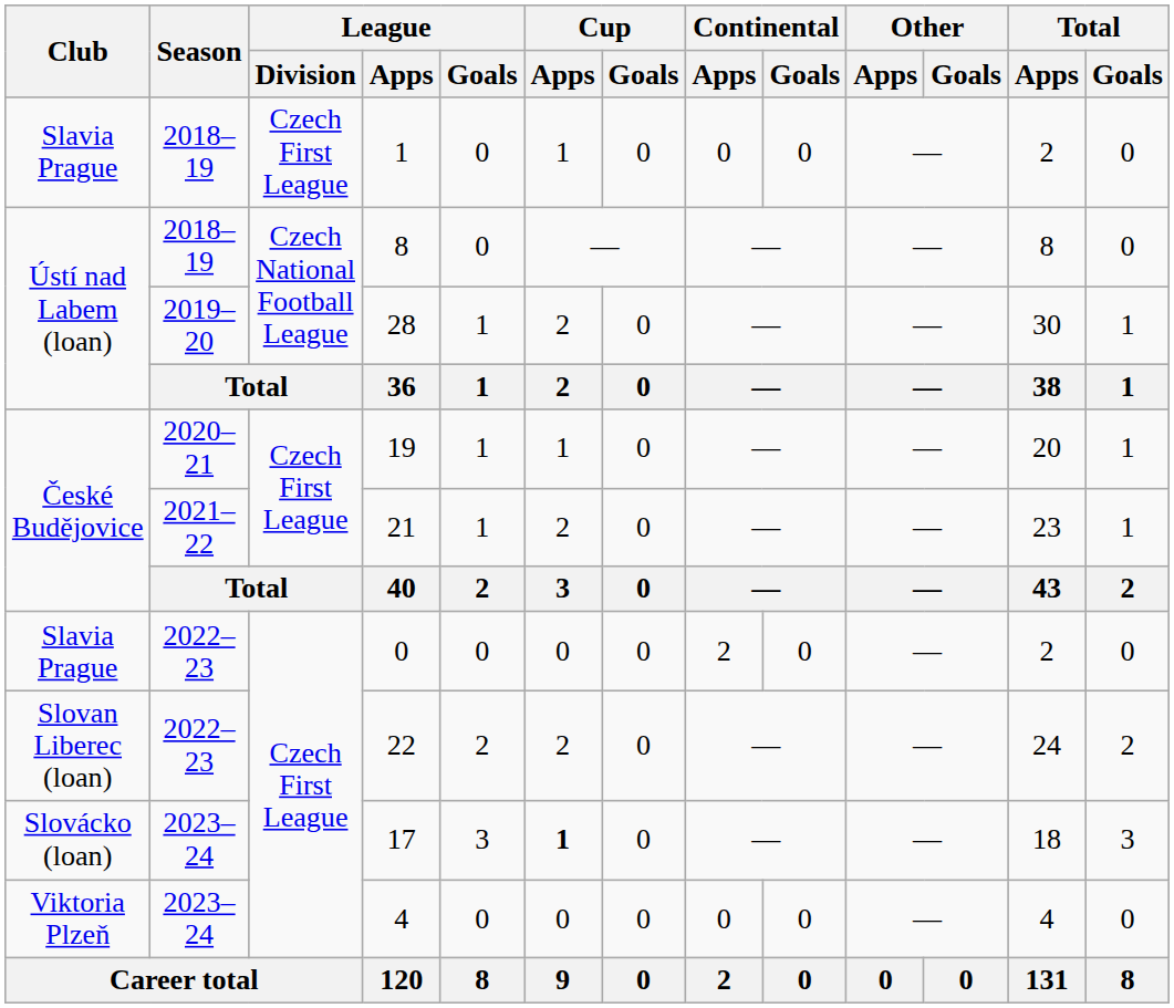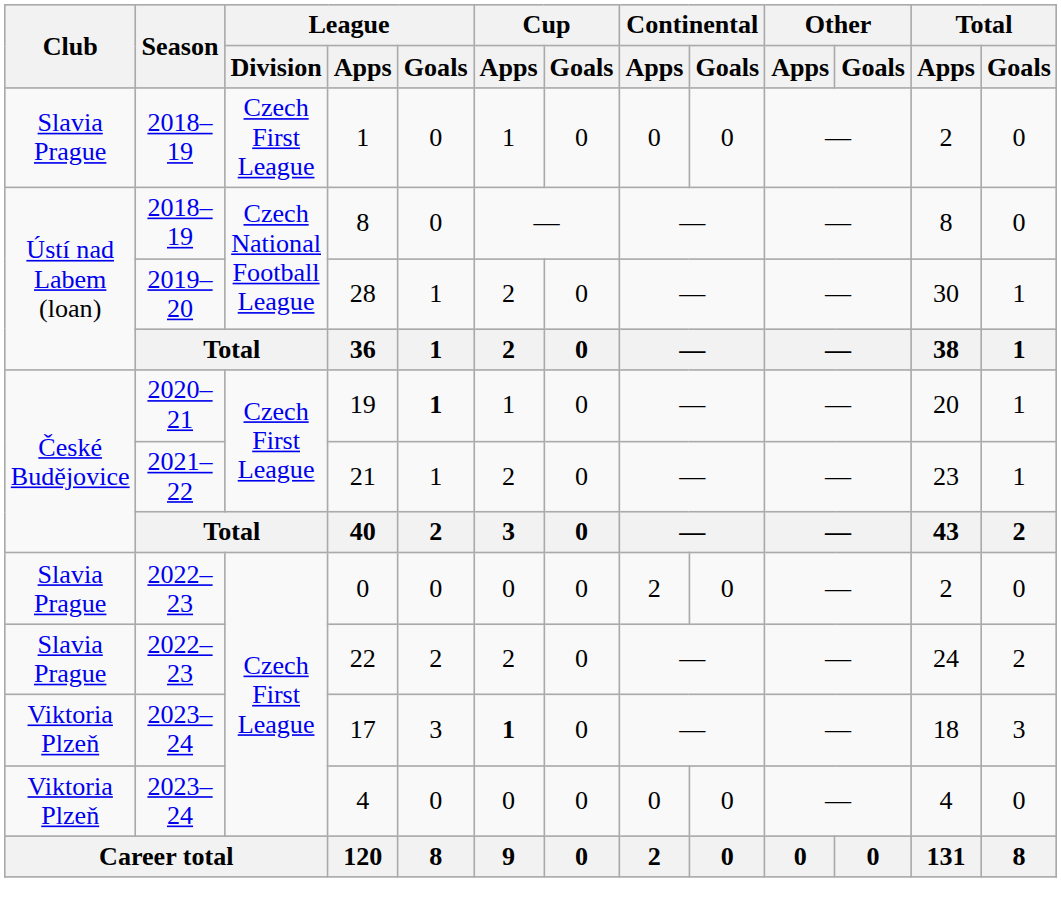 <table class="wikitable" style="text-align:center">
 <tr>
 <th rowspan=2>Club</th>
 <th rowspan=2>Season</th>
 <th colspan=3>League</th>
 <th colspan=2>Cup</th>
 <th colspan=2>Continental</th>
 <th colspan=2>Other</th>
 <th colspan=2>Total</th>
 </tr>
 <tr>
 <th>Division</th>
 <th>Apps</th>
 <th>Goals</th>
 <th>Apps</th>
 <th>Goals</th>
 <th>Apps</th>
 <th>Goals</th>
 <th>Apps</th>
 <th>Goals</th>
 <th>Apps</th>
 <th>Goals</th>
 </tr>
 <tr>
 <td><a href='#'>Slavia Prague</a></td>
 <td><a href='#'>2018–19</a></td>
 <td><a href='#'>Czech First League</a></td>
 <td>1</td>
 <td>0</td>
 <td>1</td>
 <td>0</td>
 <td>0</td>
 <td>0</td>
 <td colspan="2">—</td>
 <td>2</td>
 <td>0</td>
 </tr>
 <tr>
 <td rowspan="3"><a href='#'>Ústí nad Labem</a> (loan)</td>
 <td><a href='#'>2018–19</a></td>
 <td rowspan="2"><a href='#'>Czech National Football League</a></td>
 <td>8</td>
 <td>0</td>
 <td colspan="2">—</td>
 <td colspan="2">—</td>
 <td colspan="2">—</td>
 <td>8</td>
 <td>0</td>
 </tr>
 <tr>
 <td><a href='#'>2019–20</a></td>
 <td>28</td>
 <td>1</td>
 <td>2</td>
 <td>0</td>
 <td colspan="2">—</td>
 <td colspan="2">—</td>
 <td>30</td>
 <td>1</td>
 </tr>
 <tr>
 <th colspan="2">Total</th>
 <th>36</th>
 <th>1</th>
 <th>2</th>
 <th>0</th>
 <th colspan="2">—</th>
 <th colspan="2">—</th>
 <th>38</th>
 <th>1</th>
 </tr>
 <tr>
 <td rowspan="3"><a href='#'>České Budějovice</a></td>
 <td><a href='#'>2020–21</a></td>
 <td rowspan="2"><a href='#'>Czech First League</a></td>
 <td>19</td>
-<td>1</td>
+<td><strong>1</strong></td>
 <td>1</td>
 <td>0</td>
 <td colspan="2">—</td>
 <td colspan="2">—</td>
 <td>20</td>
 <td>1</td>
 </tr>
 <tr>
 <td><a href='#'>2021–22</a></td>
 <td>21</td>
 <td>1</td>
 <td>2</td>
 <td>0</td>
 <td colspan="2">—</td>
 <td colspan="2">—</td>
 <td>23</td>
 <td>1</td>
 </tr>
 <tr>
 <th colspan="2">Total</th>
 <th>40</th>
 <th>2</th>
 <th>3</th>
 <th>0</th>
 <th colspan="2">—</th>
 <th colspan="2">—</th>
 <th>43</th>
 <th>2</th>
 </tr>
 <tr>
 <td><a href='#'>Slavia Prague</a></td>
 <td><a href='#'>2022–23</a></td>
 <td rowspan="4"><a href='#'>Czech First League</a></td>
 <td>0</td>
 <td>0</td>
 <td>0</td>
 <td>0</td>
 <td>2</td>
 <td>0</td>
 <td colspan="2">—</td>
 <td>2</td>
 <td>0</td>
 </tr>
 <tr>
-<td><a href='#'>Slovan Liberec</a> (loan)</td>
+<td><a href='#'>Slavia Prague</a></td>
 <td><a href='#'>2022–23</a></td>
 <td>22</td>
 <td>2</td>
 <td>2</td>
 <td>0</td>
 <td colspan="2">—</td>
 <td colspan="2">—</td>
 <td>24</td>
 <td>2</td>
 </tr>
 <tr>
-<td><a href='#'>Slovácko</a> (loan)</td>
+<td><a href='#'>Viktoria Plzeň</a></td>
 <td><a href='#'>2023–24</a></td>
 <td>17</td>
 <td>3</td>
 <td><strong>1</strong></td>
 <td>0</td>
 <td colspan="2">—</td>
 <td colspan="2">—</td>
 <td>18</td>
 <td>3</td>
 </tr>
 <tr>
 <td><a href='#'>Viktoria Plzeň</a></td>
 <td><a href='#'>2023–24</a></td>
 <td>4</td>
 <td>0</td>
 <td>0</td>
 <td>0</td>
 <td>0</td>
 <td>0</td>
 <td colspan="2">—</td>
 <td>4</td>
 <td>0</td>
 </tr>
 <tr>
 <th colspan="3">Career total</th>
 <th>120</th>
 <th>8</th>
 <th>9</th>
 <th>0</th>
 <th>2</th>
 <th>0</th>
 <th>0</th>
 <th>0</th>
 <th>131</th>
 <th>8</th>
 </tr>
 </table>
